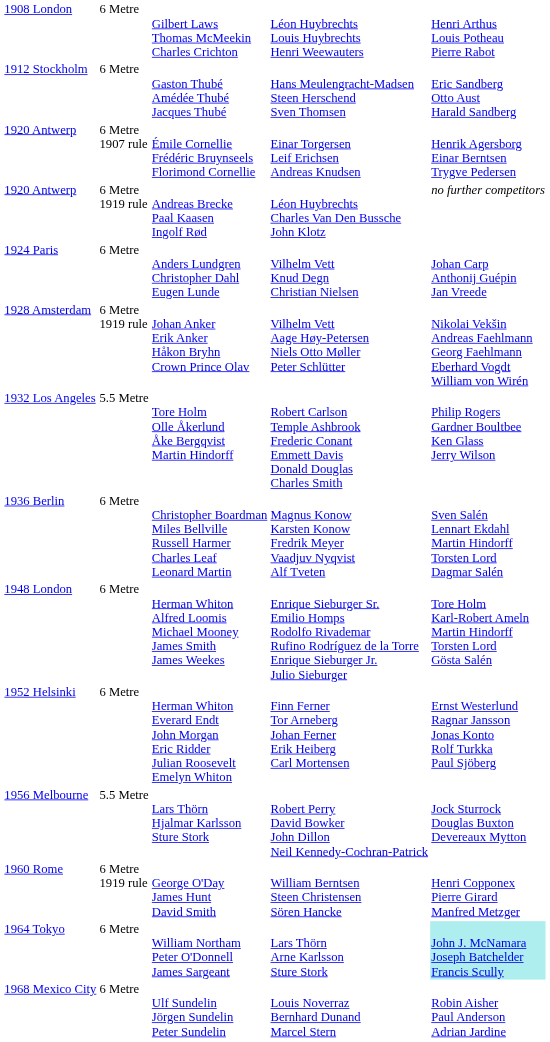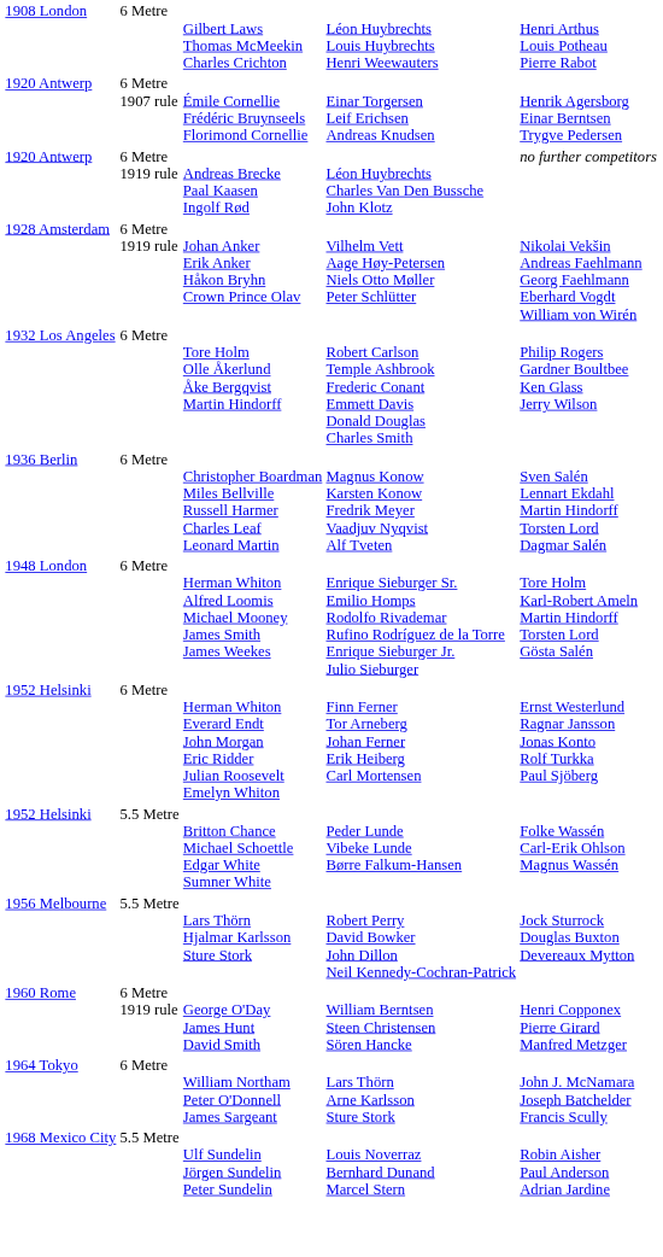 <table>
 <tr valign="top">
 <td><a href='#'>1908 London</a><br></td>
 <td>6 Metre</td>
 <td><br><a href='#'>Gilbert Laws</a><br><a href='#'>Thomas McMeekin</a><br><a href='#'>Charles Crichton</a></td>
 <td><br><a href='#'>Léon Huybrechts</a><br><a href='#'>Louis Huybrechts</a><br><a href='#'>Henri Weewauters</a></td>
 <td><br><a href='#'>Henri Arthus</a><br><a href='#'>Louis Potheau</a><br><a href='#'>Pierre Rabot</a></td>
-</tr>
-<tr valign="top">
-<td><a href='#'>1912 Stockholm</a><br></td>
-<td>6 Metre</td>
-<td><br><a href='#'>Gaston Thubé</a><br><a href='#'>Amédée Thubé</a><br><a href='#'>Jacques Thubé</a></td>
-<td><br><a href='#'>Hans Meulengracht-Madsen</a><br><a href='#'>Steen Herschend</a><br><a href='#'>Sven Thomsen</a></td>
-<td><br><a href='#'>Eric Sandberg</a><br><a href='#'>Otto Aust</a><br><a href='#'>Harald Sandberg</a></td>
 </tr>
 <tr valign="top">
 <td><a href='#'>1920 Antwerp</a><br></td>
 <td>6 Metre<br>1907 rule</td>
 <td><br><a href='#'>Émile Cornellie</a><br><a href='#'>Frédéric Bruynseels</a><br><a href='#'>Florimond Cornellie</a></td>
 <td><br><a href='#'>Einar Torgersen</a><br><a href='#'>Leif Erichsen</a><br><a href='#'>Andreas Knudsen</a></td>
 <td><br><a href='#'>Henrik Agersborg</a><br><a href='#'>Einar Berntsen</a><br><a href='#'>Trygve Pedersen</a></td>
 </tr>
 <tr valign="top">
 <td><a href='#'>1920 Antwerp</a><br></td>
 <td>6 Metre<br>1919 rule</td>
 <td><br><a href='#'>Andreas Brecke</a><br><a href='#'>Paal Kaasen</a><br><a href='#'>Ingolf Rød</a></td>
 <td><br><a href='#'>Léon Huybrechts</a><br><a href='#'>Charles Van Den Bussche</a><br><a href='#'>John Klotz</a></td>
 <td><em>no further competitors</em></td>
 </tr>
 <tr valign="top">
-<td><a href='#'>1924 Paris</a><br></td>
-<td>6 Metre</td>
-<td><br><a href='#'>Anders Lundgren</a><br><a href='#'>Christopher Dahl</a><br><a href='#'>Eugen Lunde</a></td>
-<td><br><a href='#'>Vilhelm Vett</a><br><a href='#'>Knud Degn</a><br><a href='#'>Christian Nielsen</a></td>
-<td><br><a href='#'>Johan Carp</a><br><a href='#'>Anthonij Guépin</a><br><a href='#'>Jan Vreede</a></td>
-</tr>
-<tr valign="top">
 <td><a href='#'>1928 Amsterdam</a><br></td>
 <td>6 Metre<br>1919 rule</td>
 <td><br><a href='#'>Johan Anker</a><br><a href='#'>Erik Anker</a><br><a href='#'>Håkon Bryhn</a><br><a href='#'>Crown Prince Olav</a></td>
 <td><br><a href='#'>Vilhelm Vett</a><br><a href='#'>Aage Høy-Petersen</a><br><a href='#'>Niels Otto Møller</a><br><a href='#'>Peter Schlütter</a></td>
 <td><br><a href='#'>Nikolai Vekšin</a><br><a href='#'>Andreas Faehlmann</a><br><a href='#'>Georg Faehlmann</a><br><a href='#'>Eberhard Vogdt</a><br><a href='#'>William von Wirén</a></td>
 </tr>
 <tr valign="top">
 <td><a href='#'>1932 Los Angeles</a><br></td>
-<td>5.5 Metre</td>
+<td>6 Metre</td>
 <td><br><a href='#'>Tore Holm</a><br><a href='#'>Olle Åkerlund</a><br><a href='#'>Åke Bergqvist</a><br><a href='#'>Martin Hindorff</a></td>
 <td><br><a href='#'>Robert Carlson</a><br><a href='#'>Temple Ashbrook</a><br><a href='#'>Frederic Conant</a><br><a href='#'>Emmett Davis</a><br><a href='#'>Donald Douglas</a><br><a href='#'>Charles Smith</a></td>
 <td><br><a href='#'>Philip Rogers</a><br><a href='#'>Gardner Boultbee</a><br><a href='#'>Ken Glass</a><br><a href='#'>Jerry Wilson</a></td>
 </tr>
 <tr valign="top">
 <td><a href='#'>1936 Berlin</a><br></td>
 <td>6 Metre</td>
 <td><br><a href='#'>Christopher Boardman</a><br><a href='#'>Miles Bellville</a><br><a href='#'>Russell Harmer</a><br><a href='#'>Charles Leaf</a><br><a href='#'>Leonard Martin</a></td>
 <td><br><a href='#'>Magnus Konow</a><br><a href='#'>Karsten Konow</a><br><a href='#'>Fredrik Meyer</a><br><a href='#'>Vaadjuv Nyqvist</a><br><a href='#'>Alf Tveten</a></td>
 <td><br><a href='#'>Sven Salén</a><br><a href='#'>Lennart Ekdahl</a><br><a href='#'>Martin Hindorff</a><br><a href='#'>Torsten Lord</a><br><a href='#'>Dagmar Salén</a></td>
 </tr>
 <tr valign="top">
 <td><a href='#'>1948 London</a><br></td>
 <td>6 Metre</td>
 <td><br><a href='#'>Herman Whiton</a><br><a href='#'>Alfred Loomis</a><br><a href='#'>Michael Mooney</a><br><a href='#'>James Smith</a><br><a href='#'>James Weekes</a></td>
 <td><br><a href='#'>Enrique Sieburger Sr.</a><br><a href='#'>Emilio Homps</a><br><a href='#'>Rodolfo Rivademar</a><br><a href='#'>Rufino Rodríguez de la Torre</a><br><a href='#'>Enrique Sieburger Jr.</a><br><a href='#'>Julio Sieburger</a></td>
 <td><br><a href='#'>Tore Holm</a><br><a href='#'>Karl-Robert Ameln</a><br><a href='#'>Martin Hindorff</a><br><a href='#'>Torsten Lord</a><br><a href='#'>Gösta Salén</a></td>
 </tr>
 <tr valign="top">
 <td><a href='#'>1952 Helsinki</a><br></td>
 <td>6 Metre</td>
 <td valign=top><br><a href='#'>Herman Whiton</a><br><a href='#'>Everard Endt</a><br><a href='#'>John Morgan</a><br><a href='#'>Eric Ridder</a><br><a href='#'>Julian Roosevelt</a><br><a href='#'>Emelyn Whiton</a></td>
 <td valign=top><br><a href='#'>Finn Ferner</a><br><a href='#'>Tor Arneberg</a><br><a href='#'>Johan Ferner</a><br><a href='#'>Erik Heiberg</a><br><a href='#'>Carl Mortensen</a></td>
 <td valign=top><br><a href='#'>Ernst Westerlund</a><br><a href='#'>Ragnar Jansson</a><br><a href='#'>Jonas Konto</a><br><a href='#'>Rolf Turkka</a><br><a href='#'>Paul Sjöberg</a></td>
 </tr>
 <tr valign="top">
+<td><a href='#'>1952 Helsinki</a><br></td>
+<td>5.5 Metre</td>
+<td valign=top><br><a href='#'>Britton Chance</a><br><a href='#'>Michael Schoettle</a><br><a href='#'>Edgar White</a><br><a href='#'>Sumner White</a></td>
+<td valign=top><br><a href='#'>Peder Lunde</a><br><a href='#'>Vibeke Lunde</a><br><a href='#'>Børre Falkum-Hansen</a></td>
+<td valign=top><br><a href='#'>Folke Wassén</a><br><a href='#'>Carl-Erik Ohlson</a><br><a href='#'>Magnus Wassén</a></td>
+</tr>
+<tr valign="top">
 <td><a href='#'>1956 Melbourne</a><br></td>
 <td>5.5 Metre</td>
 <td valign=top><br><a href='#'>Lars Thörn</a><br><a href='#'>Hjalmar Karlsson</a><br><a href='#'>Sture Stork</a></td>
 <td valign=top><br><a href='#'>Robert Perry</a><br><a href='#'>David Bowker</a><br><a href='#'>John Dillon</a><br><a href='#'>Neil Kennedy-Cochran-Patrick</a></td>
 <td valign=top><br><a href='#'>Jock Sturrock</a><br><a href='#'>Douglas Buxton</a><br><a href='#'>Devereaux Mytton</a></td>
 </tr>
 <tr valign="top">
 <td><a href='#'>1960 Rome</a><br></td>
 <td>6 Metre<br>1919 rule</td>
 <td valign=top><br><a href='#'>George O'Day</a><br><a href='#'>James Hunt</a><br><a href='#'>David Smith</a></td>
 <td valign=top><br><a href='#'>William Berntsen</a><br><a href='#'>Steen Christensen</a><br><a href='#'>Sören Hancke</a></td>
 <td valign=top><br><a href='#'>Henri Copponex</a><br><a href='#'>Pierre Girard</a><br><a href='#'>Manfred Metzger</a></td>
 </tr>
 <tr valign="top">
 <td><a href='#'>1964 Tokyo</a><br></td>
 <td>6 Metre</td>
 <td valign=top><br><a href='#'>William Northam</a><br><a href='#'>Peter O'Donnell</a><br><a href='#'>James Sargeant</a></td>
 <td valign=top><br><a href='#'>Lars Thörn</a><br><a href='#'>Arne Karlsson</a><br><a href='#'>Sture Stork</a></td>
-<td valign=top style="background: paleturquoise;"><br><a href='#'>John J. McNamara</a><br><a href='#'>Joseph Batchelder</a><br><a href='#'>Francis Scully</a></td>
+<td valign=top><br><a href='#'>John J. McNamara</a><br><a href='#'>Joseph Batchelder</a><br><a href='#'>Francis Scully</a></td>
 </tr>
 <tr valign="top">
 <td><a href='#'>1968 Mexico City</a><br></td>
-<td>6 Metre</td>
+<td>5.5 Metre</td>
 <td valign=top><br><a href='#'>Ulf Sundelin</a><br><a href='#'>Jörgen Sundelin</a><br><a href='#'>Peter Sundelin</a></td>
 <td valign=top><br><a href='#'>Louis Noverraz</a><br><a href='#'>Bernhard Dunand</a><br><a href='#'>Marcel Stern</a></td>
 <td valign=top><br><a href='#'>Robin Aisher</a><br><a href='#'>Paul Anderson</a><br><a href='#'>Adrian Jardine</a></td>
 </tr>
 </table>
